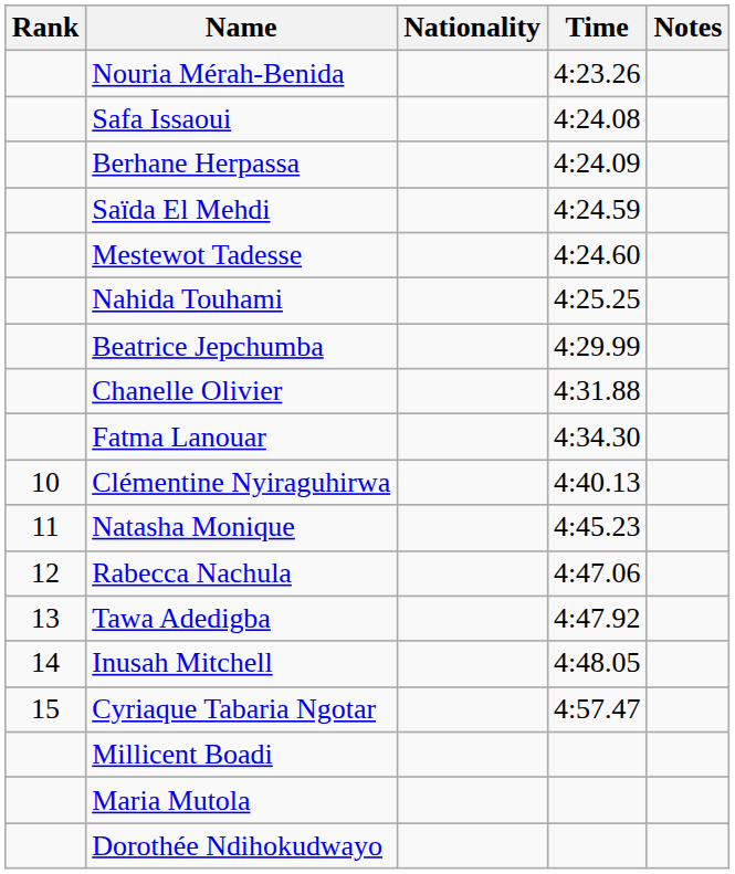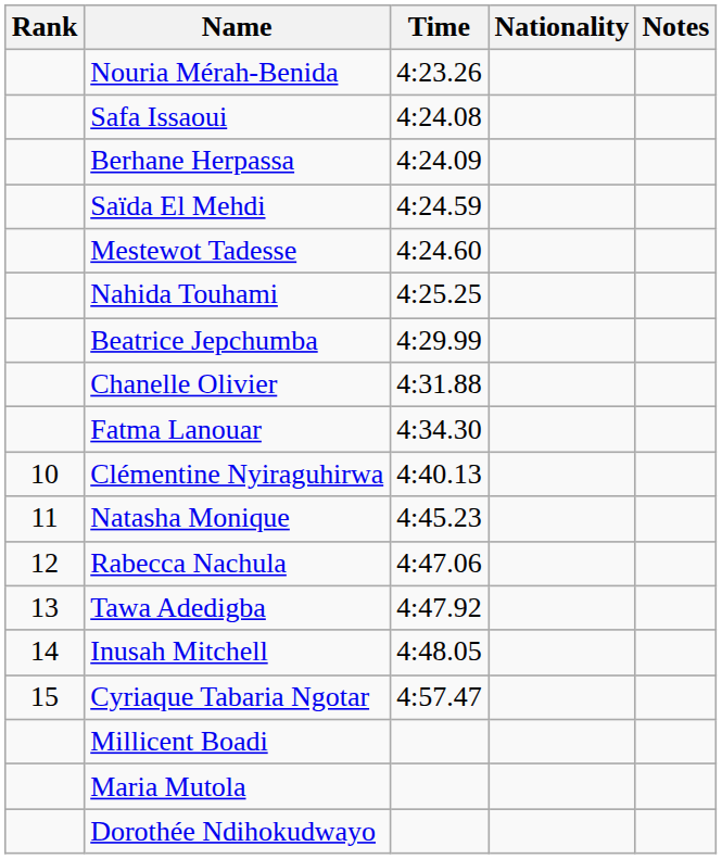 <table class="wikitable sortable" style="text-align:center">
 <tr>
 <th>Rank</th>
 <th>Name</th>
+<th>Time</th>
 <th>Nationality</th>
-<th>Time</th>
 <th>Notes</th>
 </tr>
 <tr>
 <td></td>
 <td align=left><a href='#'>Nouria Mérah-Benida</a></td>
+<td>4:23.26</td>
 <td align=left></td>
-<td>4:23.26</td>
 <td></td>
 </tr>
 <tr>
 <td></td>
 <td align=left><a href='#'>Safa Issaoui</a></td>
+<td>4:24.08</td>
 <td align=left></td>
-<td>4:24.08</td>
 <td></td>
 </tr>
 <tr>
 <td></td>
 <td align=left><a href='#'>Berhane Herpassa</a></td>
+<td>4:24.09</td>
 <td align=left></td>
-<td>4:24.09</td>
 <td></td>
 </tr>
 <tr>
 <td></td>
 <td align=left><a href='#'>Saïda El Mehdi</a></td>
+<td>4:24.59</td>
 <td align=left></td>
-<td>4:24.59</td>
 <td></td>
 </tr>
 <tr>
 <td></td>
 <td align=left><a href='#'>Mestewot Tadesse</a></td>
+<td>4:24.60</td>
 <td align=left></td>
-<td>4:24.60</td>
 <td></td>
 </tr>
 <tr>
 <td></td>
 <td align=left><a href='#'>Nahida Touhami</a></td>
+<td>4:25.25</td>
 <td align=left></td>
-<td>4:25.25</td>
 <td></td>
 </tr>
 <tr>
 <td></td>
 <td align=left><a href='#'>Beatrice Jepchumba</a></td>
+<td>4:29.99</td>
 <td align=left></td>
-<td>4:29.99</td>
 <td></td>
 </tr>
 <tr>
 <td></td>
 <td align=left><a href='#'>Chanelle Olivier</a></td>
+<td>4:31.88</td>
 <td align=left></td>
-<td>4:31.88</td>
 <td></td>
 </tr>
 <tr>
 <td></td>
 <td align=left><a href='#'>Fatma Lanouar</a></td>
+<td>4:34.30</td>
 <td align=left></td>
-<td>4:34.30</td>
 <td></td>
 </tr>
 <tr>
 <td>10</td>
 <td align=left><a href='#'>Clémentine Nyiraguhirwa</a></td>
+<td>4:40.13</td>
 <td align=left></td>
-<td>4:40.13</td>
 <td></td>
 </tr>
 <tr>
 <td>11</td>
 <td align=left><a href='#'>Natasha Monique</a></td>
+<td>4:45.23</td>
 <td align=left></td>
-<td>4:45.23</td>
 <td></td>
 </tr>
 <tr>
 <td>12</td>
 <td align=left><a href='#'>Rabecca Nachula</a></td>
+<td>4:47.06</td>
 <td align=left></td>
-<td>4:47.06</td>
 <td></td>
 </tr>
 <tr>
 <td>13</td>
 <td align=left><a href='#'>Tawa Adedigba</a></td>
+<td>4:47.92</td>
 <td align=left></td>
-<td>4:47.92</td>
 <td></td>
 </tr>
 <tr>
 <td>14</td>
 <td align=left><a href='#'>Inusah Mitchell</a></td>
+<td>4:48.05</td>
 <td align=left></td>
-<td>4:48.05</td>
 <td></td>
 </tr>
 <tr>
 <td>15</td>
 <td align=left><a href='#'>Cyriaque Tabaria Ngotar</a></td>
+<td>4:57.47</td>
 <td align=left></td>
-<td>4:57.47</td>
 <td></td>
 </tr>
 <tr>
 <td></td>
 <td align=left><a href='#'>Millicent Boadi</a></td>
+<td></td>
 <td align=left></td>
-<td></td>
 <td></td>
 </tr>
 <tr>
 <td></td>
 <td align=left><a href='#'>Maria Mutola</a></td>
+<td></td>
 <td align=left></td>
-<td></td>
 <td></td>
 </tr>
 <tr>
 <td></td>
 <td align=left><a href='#'>Dorothée Ndihokudwayo</a></td>
+<td></td>
 <td align=left></td>
-<td></td>
 <td></td>
 </tr>
 </table>
